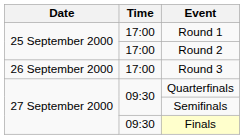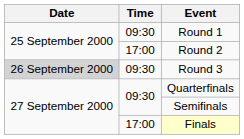 <table class = "wikitable" style="text-align:center;">
 <tr>
 <th width=150>Date</th>
 <th width=50>Time</th>
 <th width=100>Event</th>
 </tr>
 <tr>
 <td rowspan=2>25 September 2000</td>
-<td>17:00</td>
+<td>09:30</td>
 <td>Round 1</td>
 </tr>
 <tr>
 <td>17:00</td>
 <td>Round 2</td>
 </tr>
 <tr>
-<td>26 September 2000</td>
-<td>17:00</td>
+<td style="background: lightgrey;">26 September 2000</td>
+<td>09:30</td>
 <td>Round 3</td>
 </tr>
 <tr>
 <td rowspan=3>27 September 2000</td>
 <td rowspan=2>09:30</td>
 <td>Quarterfinals</td>
 </tr>
 <tr>
 <td>Semifinals</td>
 </tr>
 <tr>
-<td>09:30</td>
+<td>17:00</td>
 <td bgcolor=ffffcc>Finals</td>
 </tr>
 </table>
